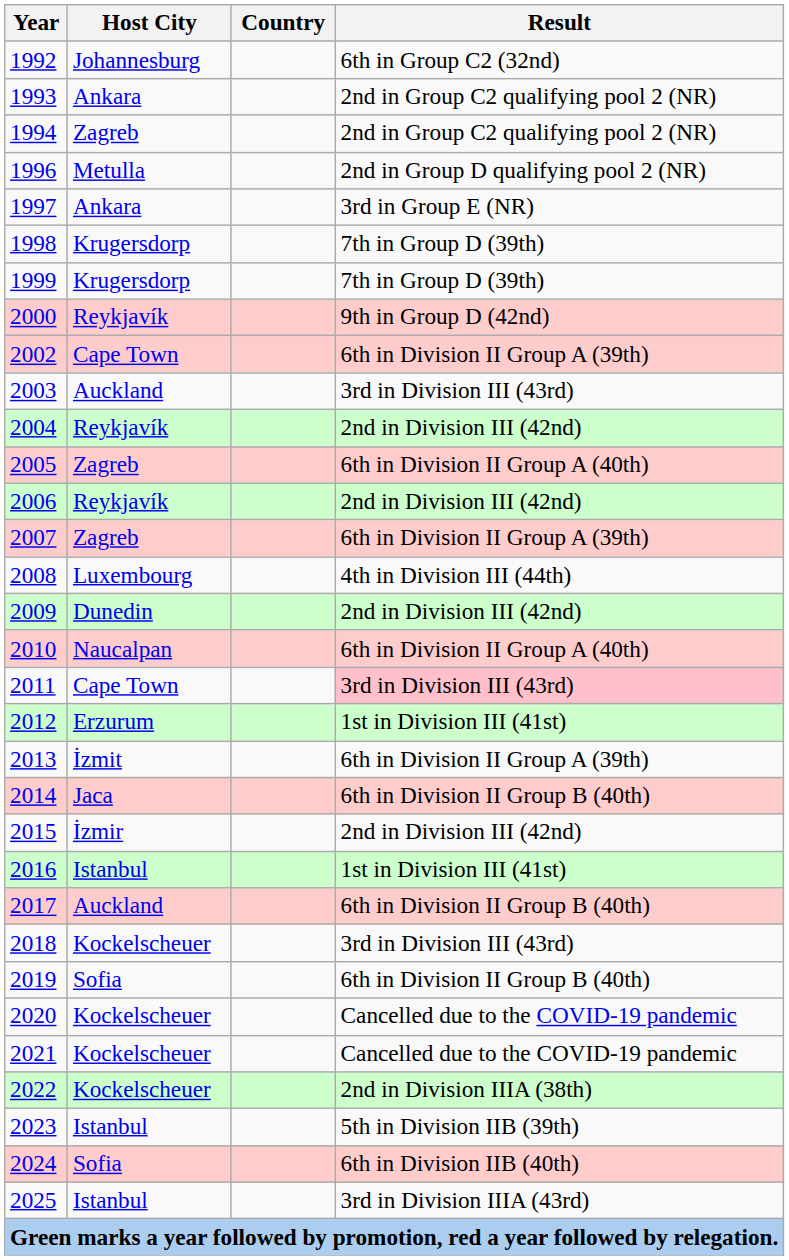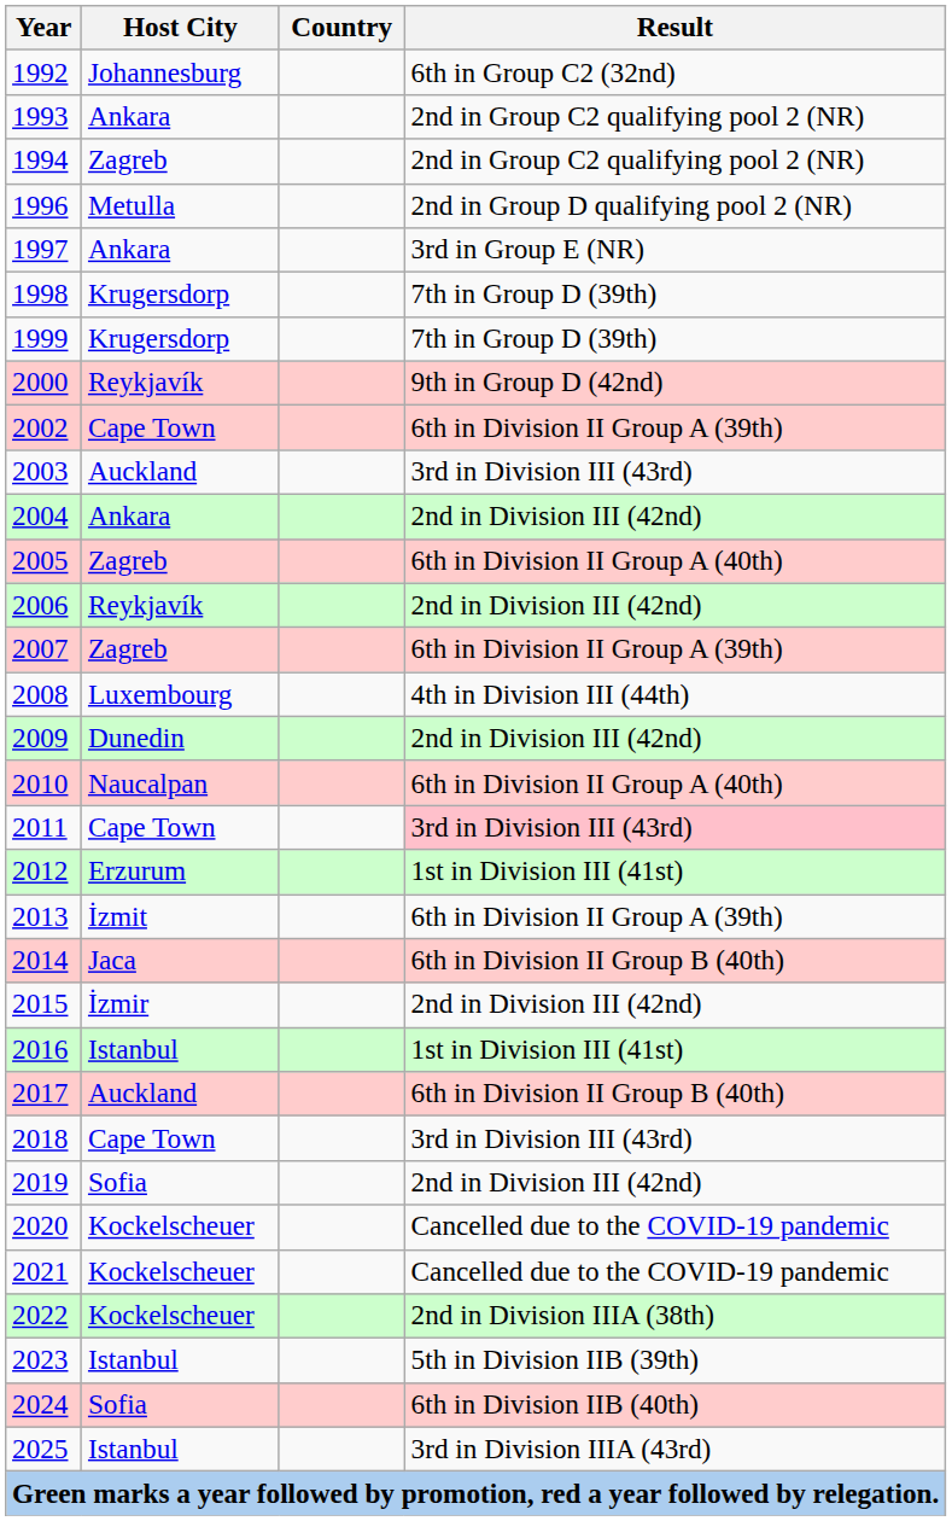 <table class="wikitable">
 <tr>
 <th>Year</th>
 <th>Host City</th>
 <th>Country</th>
 <th>Result</th>
 </tr>
 <tr>
 <td><a href='#'>1992</a></td>
 <td><a href='#'>Johannesburg</a></td>
 <td></td>
 <td>6th in Group C2 (32nd)</td>
 </tr>
 <tr>
 <td><a href='#'>1993</a></td>
 <td><a href='#'>Ankara</a></td>
 <td></td>
 <td>2nd in Group C2 qualifying pool 2 (NR)</td>
 </tr>
 <tr>
 <td><a href='#'>1994</a></td>
 <td><a href='#'>Zagreb</a></td>
 <td></td>
 <td>2nd in Group C2 qualifying pool 2 (NR)</td>
 </tr>
 <tr>
 <td><a href='#'>1996</a></td>
 <td><a href='#'>Metulla</a></td>
 <td></td>
 <td>2nd in Group D qualifying pool 2 (NR)</td>
 </tr>
 <tr>
 <td><a href='#'>1997</a></td>
 <td><a href='#'>Ankara</a></td>
 <td></td>
 <td>3rd in Group E (NR)</td>
 </tr>
 <tr>
 <td><a href='#'>1998</a></td>
 <td><a href='#'>Krugersdorp</a></td>
 <td></td>
 <td>7th in Group D (39th)</td>
 </tr>
 <tr>
 <td><a href='#'>1999</a></td>
 <td><a href='#'>Krugersdorp</a></td>
 <td></td>
 <td>7th in Group D (39th)</td>
 </tr>
 <tr bgcolor=#ffcccc>
 <td><a href='#'>2000</a></td>
 <td><a href='#'>Reykjavík</a></td>
 <td></td>
 <td>9th in Group D (42nd)</td>
 </tr>
 <tr bgcolor=#ffcccc>
 <td><a href='#'>2002</a></td>
 <td><a href='#'>Cape Town</a></td>
 <td></td>
 <td>6th in Division II Group A (39th)</td>
 </tr>
 <tr>
 <td><a href='#'>2003</a></td>
 <td><a href='#'>Auckland</a></td>
 <td></td>
 <td>3rd in Division III (43rd)</td>
 </tr>
 <tr bgcolor=#ccffcc>
 <td><a href='#'>2004</a></td>
-<td><a href='#'>Reykjavík</a></td>
+<td><a href='#'>Ankara</a></td>
 <td></td>
 <td>2nd in Division III (42nd)</td>
 </tr>
 <tr bgcolor=#ffcccc>
 <td><a href='#'>2005</a></td>
 <td><a href='#'>Zagreb</a></td>
 <td></td>
 <td>6th in Division II Group A (40th)</td>
 </tr>
 <tr bgcolor=#ccffcc>
 <td><a href='#'>2006</a></td>
 <td><a href='#'>Reykjavík</a></td>
 <td></td>
 <td>2nd in Division III (42nd)</td>
 </tr>
 <tr bgcolor=#ffcccc>
 <td><a href='#'>2007</a></td>
 <td><a href='#'>Zagreb</a></td>
 <td></td>
 <td>6th in Division II Group A (39th)</td>
 </tr>
 <tr>
 <td><a href='#'>2008</a></td>
 <td><a href='#'>Luxembourg</a></td>
 <td></td>
 <td>4th in Division III (44th)</td>
 </tr>
 <tr bgcolor=#ccffcc>
 <td><a href='#'>2009</a></td>
 <td><a href='#'>Dunedin</a></td>
 <td></td>
 <td>2nd in Division III (42nd)</td>
 </tr>
 <tr bgcolor=#ffcccc>
 <td><a href='#'>2010</a></td>
 <td><a href='#'>Naucalpan</a></td>
 <td></td>
 <td>6th in Division II Group A (40th)</td>
 </tr>
 <tr>
 <td><a href='#'>2011</a></td>
 <td><a href='#'>Cape Town</a></td>
 <td></td>
 <td style="background: pink;">3rd in Division III (43rd)</td>
 </tr>
 <tr bgcolor=#ccffcc>
 <td><a href='#'>2012</a></td>
 <td><a href='#'>Erzurum</a></td>
 <td></td>
 <td>1st in Division III (41st)</td>
 </tr>
 <tr>
 <td><a href='#'>2013</a></td>
 <td><a href='#'>İzmit</a></td>
 <td></td>
 <td>6th in Division II Group A (39th)</td>
 </tr>
 <tr bgcolor=#ffcccc>
 <td><a href='#'>2014</a></td>
 <td><a href='#'>Jaca</a></td>
 <td></td>
 <td>6th in Division II Group B (40th)</td>
 </tr>
 <tr>
 <td><a href='#'>2015</a></td>
 <td><a href='#'>İzmir</a></td>
 <td></td>
 <td>2nd in Division III (42nd)</td>
 </tr>
 <tr bgcolor=#ccffcc>
 <td><a href='#'>2016</a></td>
 <td><a href='#'>Istanbul</a></td>
 <td></td>
 <td>1st in Division III (41st)</td>
 </tr>
 <tr bgcolor=ffcccc>
 <td><a href='#'>2017</a></td>
 <td><a href='#'>Auckland</a></td>
 <td></td>
 <td>6th in Division II Group B (40th)</td>
 </tr>
 <tr>
 <td><a href='#'>2018</a></td>
-<td><a href='#'>Kockelscheuer</a></td>
+<td><a href='#'>Cape Town</a></td>
 <td></td>
 <td>3rd in Division III (43rd)</td>
 </tr>
 <tr>
 <td><a href='#'>2019</a></td>
 <td><a href='#'>Sofia</a></td>
 <td></td>
-<td>6th in Division II Group B (40th)</td>
+<td>2nd in Division III (42nd)</td>
 </tr>
 <tr>
 <td><a href='#'>2020</a></td>
 <td><a href='#'>Kockelscheuer</a></td>
 <td></td>
 <td>Cancelled due to the <a href='#'>COVID-19 pandemic</a></td>
 </tr>
 <tr>
 <td><a href='#'>2021</a></td>
 <td><a href='#'>Kockelscheuer</a></td>
 <td></td>
 <td>Cancelled due to the COVID-19 pandemic</td>
 </tr>
 <tr bgcolor=#ccffcc>
 <td><a href='#'>2022</a></td>
 <td><a href='#'>Kockelscheuer</a></td>
 <td></td>
 <td>2nd in Division IIIA (38th)</td>
 </tr>
 <tr>
 <td><a href='#'>2023</a></td>
 <td><a href='#'>Istanbul</a></td>
 <td></td>
 <td>5th in Division IIB (39th)</td>
 </tr>
 <tr bgcolor=ffcccc>
 <td><a href='#'>2024</a></td>
 <td><a href='#'>Sofia</a></td>
 <td></td>
 <td>6th in Division IIB (40th)</td>
 </tr>
 <tr>
 <td><a href='#'>2025</a></td>
 <td><a href='#'>Istanbul</a></td>
 <td></td>
 <td>3rd in Division IIIA (43rd)</td>
 </tr>
 <tr bgcolor=#abcdef>
 <td colspan=4 align=center><strong>Green marks a year followed by promotion, red a year followed by relegation.</strong></td>
 </tr>
 </table>
